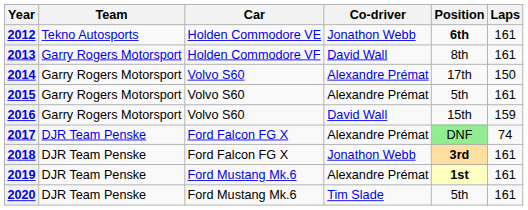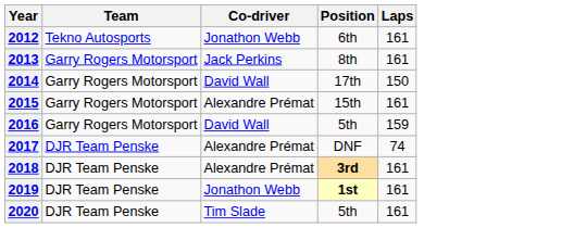 <table class="wikitable" style="font-size: 90%;">
 <tr>
 <th>Year</th>
 <th>Team</th>
-<th>Car</th>
 <th>Co-driver</th>
 <th>Position</th>
 <th>Laps</th>
 </tr>
 <tr>
 <th><a href='#'>2012</a></th>
 <td><a href='#'>Tekno Autosports</a></td>
-<td><a href='#'>Holden Commodore VE</a></td>
 <td> <a href='#'>Jonathon Webb</a></td>
-<td align="center"><strong>6th</strong></td>
+<td align="center">6th</td>
 <td align="center">161</td>
 </tr>
 <tr>
 <th><a href='#'>2013</a></th>
 <td nowrap><a href='#'>Garry Rogers Motorsport</a></td>
-<td nowrap><a href='#'>Holden Commodore VF</a></td>
-<td> <a href='#'>David Wall</a></td>
+<td> <a href='#'>Jack Perkins</a></td>
 <td align="center">8th</td>
 <td align="center">161</td>
 </tr>
 <tr>
 <th><a href='#'>2014</a></th>
 <td>Garry Rogers Motorsport</td>
-<td><a href='#'>Volvo S60</a></td>
-<td nowrap> <a href='#'>Alexandre Prémat</a></td>
+<td> <a href='#'>David Wall</a></td>
 <td align="center">17th</td>
 <td align="center">150</td>
 </tr>
 <tr>
 <th><a href='#'>2015</a></th>
 <td>Garry Rogers Motorsport</td>
-<td>Volvo S60</td>
 <td> Alexandre Prémat</td>
-<td align="center">5th</td>
+<td align="center">15th</td>
 <td align="center">161</td>
 </tr>
 <tr>
 <th><a href='#'>2016</a></th>
 <td>Garry Rogers Motorsport</td>
-<td>Volvo S60</td>
 <td> <a href='#'>David Wall</a></td>
-<td align="center">15th</td>
+<td align="center">5th</td>
 <td align="center">159</td>
 </tr>
 <tr>
 <th><a href='#'>2017</a></th>
 <td><a href='#'>DJR Team Penske</a></td>
-<td><a href='#'>Ford Falcon FG X</a></td>
 <td> Alexandre Prémat</td>
-<td align="center" style="background: lightgreen;">DNF</td>
+<td align="center">DNF</td>
 <td align="center">74</td>
 </tr>
 <tr>
 <th><a href='#'>2018</a></th>
 <td>DJR Team Penske</td>
-<td>Ford Falcon FG X</td>
-<td> <a href='#'>Jonathon Webb</a></td>
+<td> Alexandre Prémat</td>
 <td align="center" style="background: #ffdf9f"><strong>3rd</strong></td>
 <td align="center">161</td>
 </tr>
 <tr>
 <th><a href='#'>2019</a></th>
 <td>DJR Team Penske</td>
-<td><a href='#'>Ford Mustang Mk.6</a></td>
-<td> Alexandre Prémat</td>
+<td> <a href='#'>Jonathon Webb</a></td>
 <td align="center" style="background: #ffffbf"><strong>1st</strong></td>
 <td align="center">161</td>
 </tr>
 <tr>
 <th><a href='#'>2020</a></th>
 <td>DJR Team Penske</td>
-<td>Ford Mustang Mk.6</td>
 <td> <a href='#'>Tim Slade</a></td>
 <td align="center">5th</td>
 <td align="center">161</td>
 </tr>
 </table>
